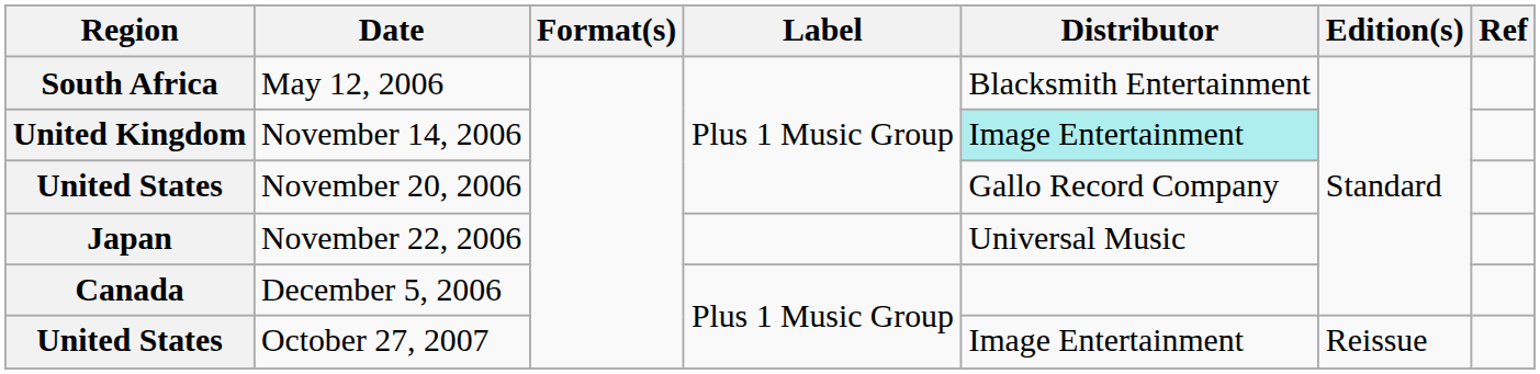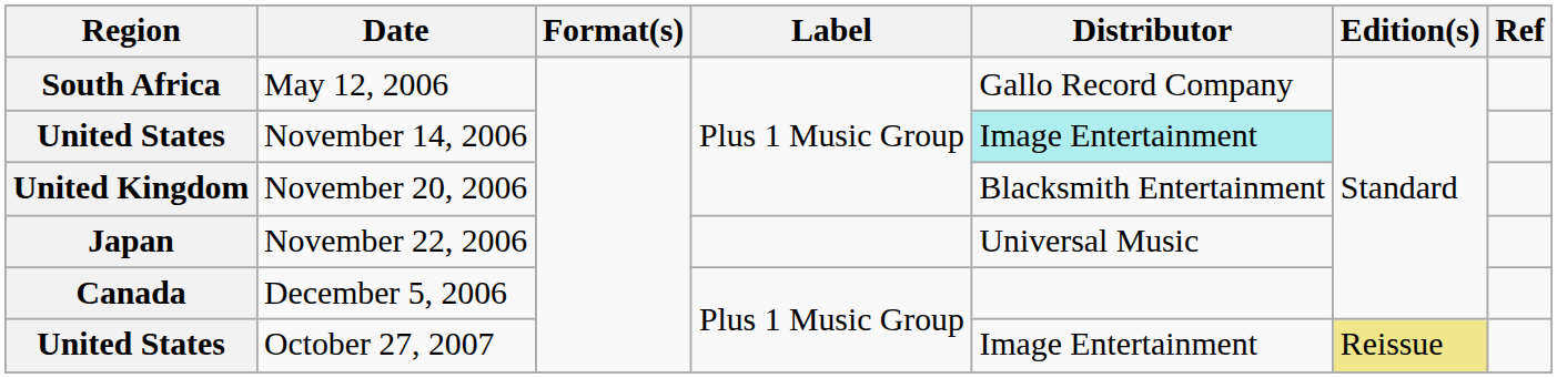 <table class="wikitable plainrowheaders">
 <tr>
 <th scope="col">Region</th>
 <th scope="col">Date</th>
 <th scope="col">Format(s)</th>
 <th scope="col">Label</th>
 <th scope="col">Distributor</th>
 <th scope="col">Edition(s)</th>
 <th scope="col">Ref</th>
 </tr>
 <tr>
 <th scope="row">South Africa</th>
 <td>May 12, 2006</td>
 <td rowspan="6"></td>
 <td rowspan="3">Plus 1 Music Group</td>
-<td>Blacksmith Entertainment</td>
+<td>Gallo Record Company</td>
 <td rowspan="5">Standard</td>
 <td></td>
 </tr>
 <tr>
-<th scope="row">United Kingdom</th>
+<th scope="row">United States</th>
 <td>November 14, 2006</td>
 <td style="background: paleturquoise;">Image Entertainment</td>
 <td></td>
 </tr>
 <tr>
-<th scope="row">United States</th>
+<th scope="row">United Kingdom</th>
 <td>November 20, 2006</td>
-<td>Gallo Record Company</td>
+<td>Blacksmith Entertainment</td>
 <td></td>
 </tr>
 <tr>
 <th scope="row">Japan</th>
 <td>November 22, 2006</td>
 <td></td>
 <td>Universal Music</td>
 <td></td>
 </tr>
 <tr>
 <th scope="row">Canada</th>
 <td>December 5, 2006</td>
 <td rowspan="2">Plus 1 Music Group</td>
 <td></td>
 <td></td>
 </tr>
 <tr>
 <th scope="row">United States</th>
 <td>October 27, 2007</td>
 <td>Image Entertainment</td>
-<td>Reissue</td>
+<td style="background: khaki;">Reissue</td>
 <td></td>
 </tr>
 </table>
